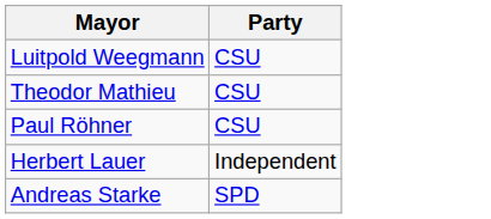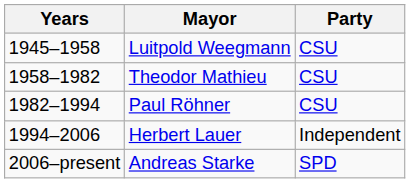 <table class="wikitable">
 <tr>
+<th>Years</th>
 <th>Mayor</th>
 <th>Party</th>
 </tr>
 <tr>
+<td>1945–1958</td>
 <td><a href='#'>Luitpold Weegmann</a></td>
 <td><a href='#'>CSU</a></td>
 </tr>
 <tr>
+<td>1958–1982</td>
 <td><a href='#'>Theodor Mathieu</a></td>
 <td><a href='#'>CSU</a></td>
 </tr>
 <tr>
+<td>1982–1994</td>
 <td><a href='#'>Paul Röhner</a></td>
 <td><a href='#'>CSU</a></td>
 </tr>
 <tr>
+<td>1994–2006</td>
 <td><a href='#'>Herbert Lauer</a></td>
 <td>Independent</td>
 </tr>
 <tr>
+<td>2006–present</td>
 <td><a href='#'>Andreas Starke</a></td>
 <td><a href='#'>SPD</a></td>
 </tr>
 </table>
